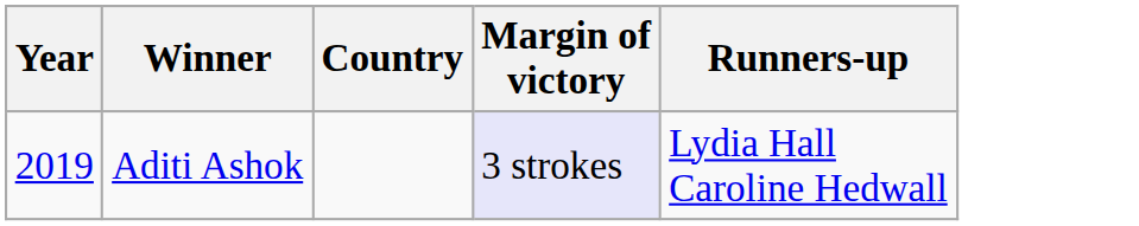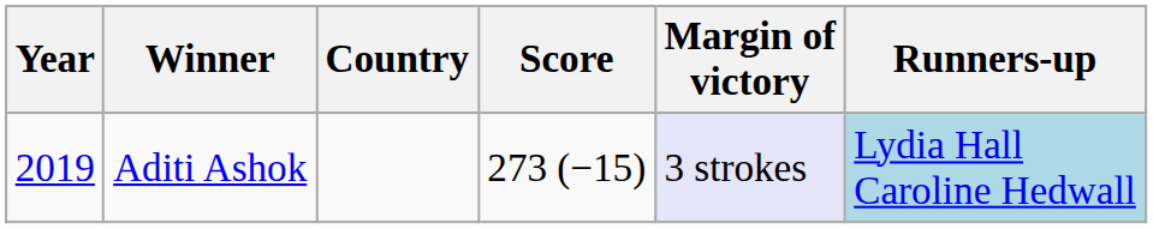 <table class=wikitable>
 <tr>
 <th>Year</th>
 <th>Winner</th>
 <th>Country</th>
+<th>Score</th>
 <th>Margin of<br>victory</th>
 <th>Runners-up</th>
 </tr>
 <tr>
 <td><a href='#'>2019</a></td>
 <td><a href='#'>Aditi Ashok</a></td>
 <td></td>
+<td>273 (−15)</td>
 <td style="background: lavender;">3 strokes</td>
-<td> <a href='#'>Lydia Hall</a><br> <a href='#'>Caroline Hedwall</a></td>
+<td style="background: lightblue;"> <a href='#'>Lydia Hall</a><br> <a href='#'>Caroline Hedwall</a></td>
 </tr>
 </table>
